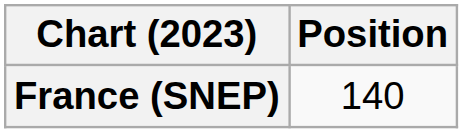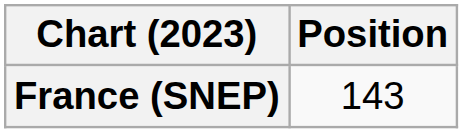 <table class="wikitable plainrowheaders" style="text-align:center">
 <tr>
 <th scope="col">Chart (2023)</th>
 <th scope="col">Position</th>
 </tr>
 <tr>
 <th scope="row">France (SNEP)</th>
-<td>140</td>
+<td>143</td>
 </tr>
 </table>
